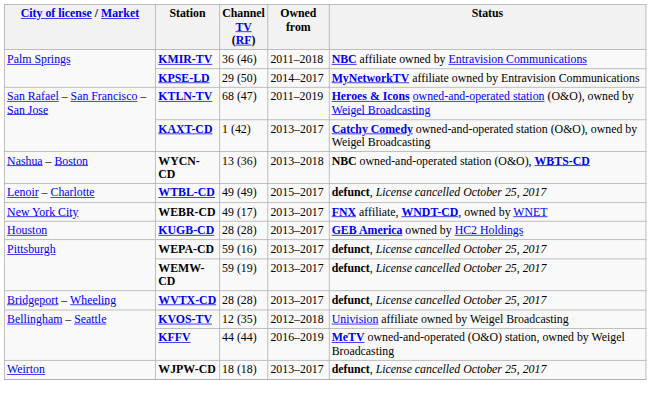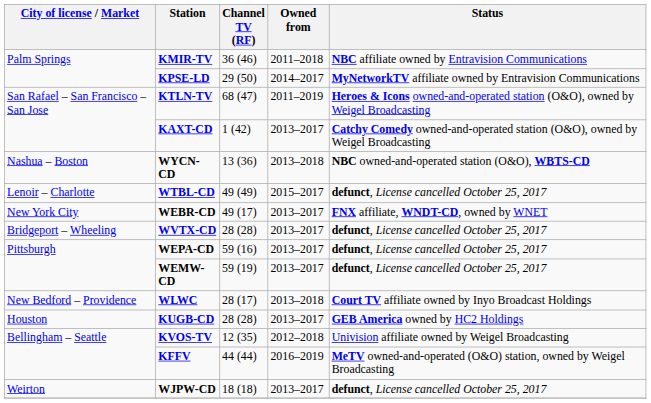 <table class="wikitable">
 <tr style="vertical-align: top; text-align: left;">
 <th><a href='#'>City of license</a> / <a href='#'>Market</a></th>
 <th>Station</th>
 <th>Channel<br><a href='#'>TV</a> (<a href='#'>RF</a>)</th>
 <th>Owned from</th>
 <th>Status</th>
 </tr>
 <tr style="vertical-align: top; text-align: left;">
 <td rowspan="2"><a href='#'>Palm Springs</a></td>
 <td><strong><a href='#'>KMIR-TV</a></strong></td>
 <td>36 (46)</td>
 <td>2011–2018</td>
 <td><strong><a href='#'>NBC</a></strong> affiliate owned by <a href='#'>Entravision Communications</a></td>
 </tr>
 <tr style="vertical-align: top; text-align: left;">
 <td><strong><a href='#'>KPSE-LD</a></strong></td>
 <td>29 (50)</td>
 <td>2014–2017</td>
 <td><strong><a href='#'>MyNetworkTV</a></strong> affiliate owned by Entravision Communications</td>
 </tr>
 <tr style="vertical-align: top; text-align: left;">
 <td rowspan="2"><a href='#'>San Rafael</a> – <a href='#'>San Francisco</a> – <a href='#'>San Jose</a></td>
 <td><strong><a href='#'>KTLN-TV</a></strong></td>
 <td>68 (47)</td>
 <td>2011–2019</td>
 <td><strong><a href='#'>Heroes & Icons</a></strong> <a href='#'>owned-and-operated station</a> (O&O), owned by <a href='#'>Weigel Broadcasting</a></td>
 </tr>
 <tr style="vertical-align: top; text-align: left;">
 <td><strong><a href='#'>KAXT-CD</a></strong></td>
 <td>1 (42)</td>
 <td>2013–2017</td>
 <td><strong><a href='#'>Catchy Comedy</a></strong> owned-and-operated station (O&O), owned by Weigel Broadcasting</td>
 </tr>
 <tr style="vertical-align: top; text-align: left;">
 <td><a href='#'>Nashua</a> – <a href='#'>Boston</a></td>
 <td><strong>WYCN-CD</strong></td>
 <td>13 (36)</td>
 <td>2013–2018</td>
 <td><strong>NBC</strong> owned-and-operated station (O&O), <strong><a href='#'>WBTS-CD</a></strong></td>
 </tr>
 <tr style="vertical-align: top; text-align: left;">
 <td><a href='#'>Lenoir</a> – <a href='#'>Charlotte</a></td>
 <td><strong><a href='#'>WTBL-CD</a></strong></td>
 <td>49 (49)</td>
 <td>2015–2017</td>
 <td><strong>defunct</strong>, <em>License cancelled October 25, 2017</em></td>
 </tr>
 <tr style="vertical-align: top; text-align: left;">
 <td><a href='#'>New York City</a></td>
 <td><strong>WEBR-CD</strong></td>
 <td>49 (17)</td>
 <td>2013–2017</td>
 <td><strong><a href='#'>FNX</a></strong> affiliate, <strong><a href='#'>WNDT-CD</a></strong>, owned by <a href='#'>WNET</a></td>
 </tr>
 <tr style="vertical-align: top; text-align: left;">
-<td><a href='#'>Houston</a></td>
-<td><strong><a href='#'>KUGB-CD</a></strong></td>
+<td><a href='#'>Bridgeport</a> – <a href='#'>Wheeling</a></td>
+<td><strong><a href='#'>WVTX-CD</a></strong></td>
 <td>28 (28)</td>
 <td>2013–2017</td>
-<td><strong><a href='#'>GEB America</a></strong> owned by <a href='#'>HC2 Holdings</a></td>
+<td><strong>defunct</strong>, <em>License cancelled October 25, 2017</em></td>
 </tr>
 <tr style="vertical-align: top; text-align: left;">
 <td rowspan="2"><a href='#'>Pittsburgh</a></td>
 <td><strong>WEPA-CD</strong></td>
 <td>59 (16)</td>
 <td>2013–2017</td>
 <td><strong>defunct</strong>, <em>License cancelled October 25, 2017</em></td>
 </tr>
 <tr style="vertical-align: top; text-align: left;">
 <td><strong>WEMW-CD</strong></td>
 <td>59 (19)</td>
 <td>2013–2017</td>
 <td><strong>defunct</strong>, <em>License cancelled October 25, 2017</em></td>
 </tr>
 <tr style="vertical-align: top; text-align: left;">
-<td><a href='#'>Bridgeport</a> – <a href='#'>Wheeling</a></td>
-<td><strong><a href='#'>WVTX-CD</a></strong></td>
+<td><a href='#'>New Bedford</a> – <a href='#'>Providence</a></td>
+<td><strong><a href='#'>WLWC</a></strong></td>
+<td>28 (17)</td>
+<td>2013–2018</td>
+<td><strong><a href='#'>Court TV</a></strong> affiliate owned by Inyo Broadcast Holdings</td>
+</tr>
+<tr style="vertical-align: top; text-align: left;">
+<td><a href='#'>Houston</a></td>
+<td><strong><a href='#'>KUGB-CD</a></strong></td>
 <td>28 (28)</td>
 <td>2013–2017</td>
-<td><strong>defunct</strong>, <em>License cancelled October 25, 2017</em></td>
+<td><strong><a href='#'>GEB America</a></strong> owned by <a href='#'>HC2 Holdings</a></td>
 </tr>
 <tr style="vertical-align: top; text-align: left;">
 <td rowspan="2"><a href='#'>Bellingham</a> – <a href='#'>Seattle</a></td>
 <td><strong><a href='#'>KVOS-TV</a></strong></td>
 <td>12 (35)</td>
 <td>2012–2018</td>
 <td><a href='#'>Univision</a> affiliate owned by Weigel Broadcasting</td>
 </tr>
 <tr style="vertical-align: top; text-align: left;">
 <td><strong><a href='#'>KFFV</a></strong></td>
 <td>44 (44)</td>
 <td>2016–2019</td>
 <td><strong><a href='#'>MeTV</a></strong> owned-and-operated (O&O) station, owned by Weigel Broadcasting</td>
 </tr>
 <tr style="vertical-align: top; text-align: left;">
 <td><a href='#'>Weirton</a></td>
 <td><strong>WJPW-CD</strong></td>
 <td>18 (18)</td>
 <td>2013–2017</td>
 <td><strong>defunct</strong>, <em>License cancelled October 25, 2017</em></td>
 </tr>
 <tr style="vertical-align: top; text-align: left;">
 </tr>
 </table>
